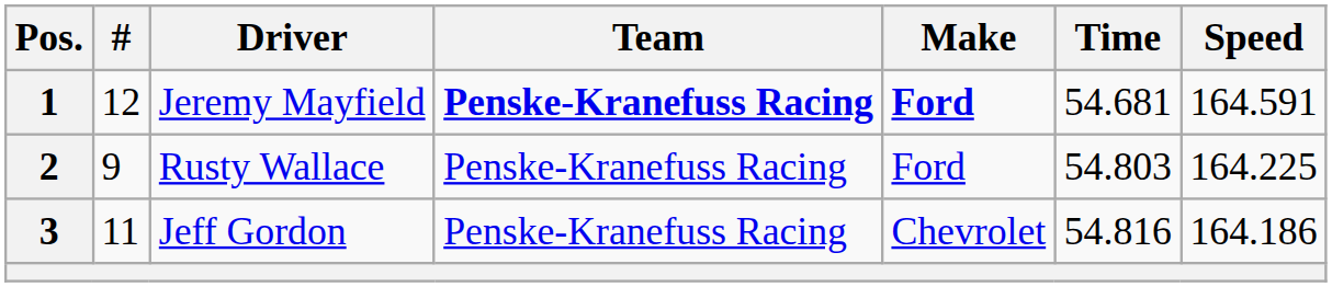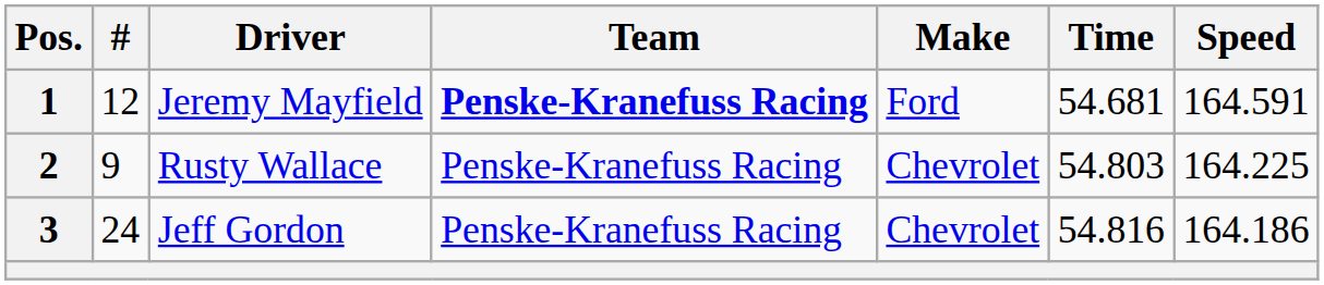 <table class="wikitable" style="font-size:95%">
 <tr>
 <th>Pos.</th>
 <th>#</th>
 <th>Driver</th>
 <th>Team</th>
 <th>Make</th>
 <th>Time</th>
 <th>Speed</th>
 </tr>
 <tr>
 <th>1</th>
 <td>12</td>
 <td><a href='#'>Jeremy Mayfield</a></td>
 <td><strong><a href='#'>Penske-Kranefuss Racing</a></strong></td>
-<td><strong><a href='#'>Ford</a></strong></td>
+<td><a href='#'>Ford</a></td>
 <td>54.681</td>
 <td>164.591</td>
 </tr>
 <tr>
 <th>2</th>
 <td>9</td>
 <td><a href='#'>Rusty Wallace</a></td>
 <td><a href='#'>Penske-Kranefuss Racing</a></td>
-<td><a href='#'>Ford</a></td>
+<td><a href='#'>Chevrolet</a></td>
 <td>54.803</td>
 <td>164.225</td>
 </tr>
 <tr>
 <th>3</th>
-<td>11</td>
+<td>24</td>
 <td><a href='#'>Jeff Gordon</a></td>
 <td><a href='#'>Penske-Kranefuss Racing</a></td>
 <td><a href='#'>Chevrolet</a></td>
 <td>54.816</td>
 <td>164.186</td>
 </tr>
 <tr>
 <th colspan="7"></th>
 </tr>
 </table>
